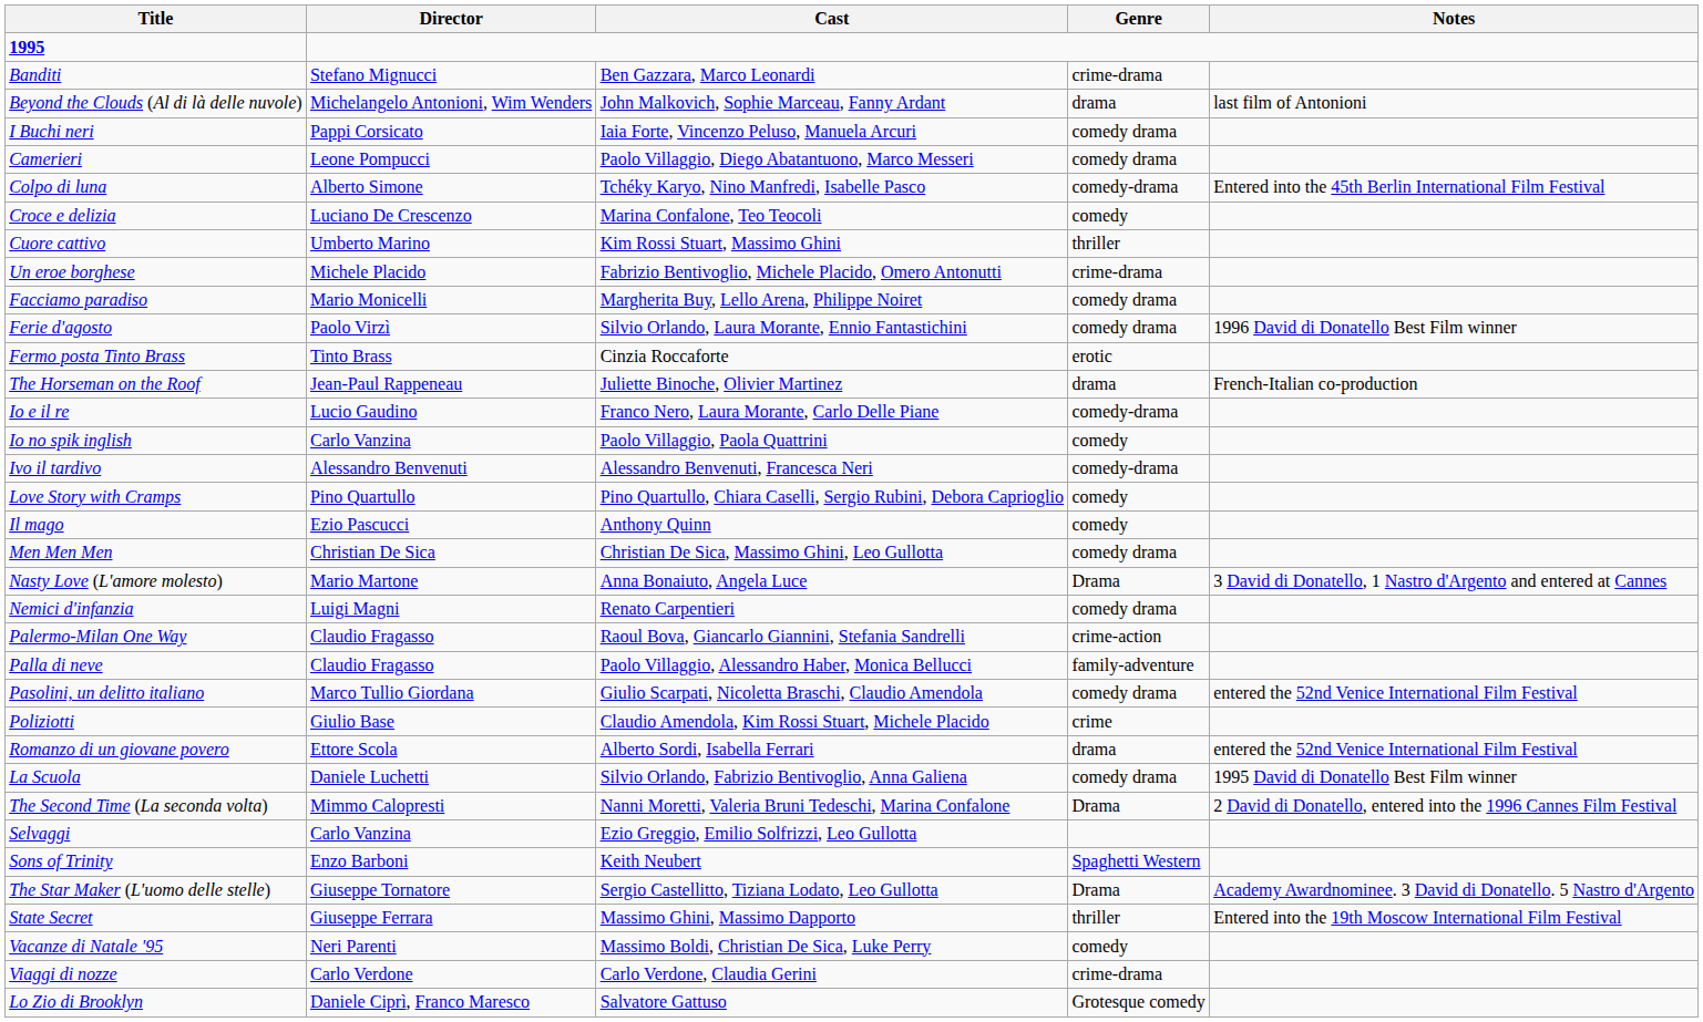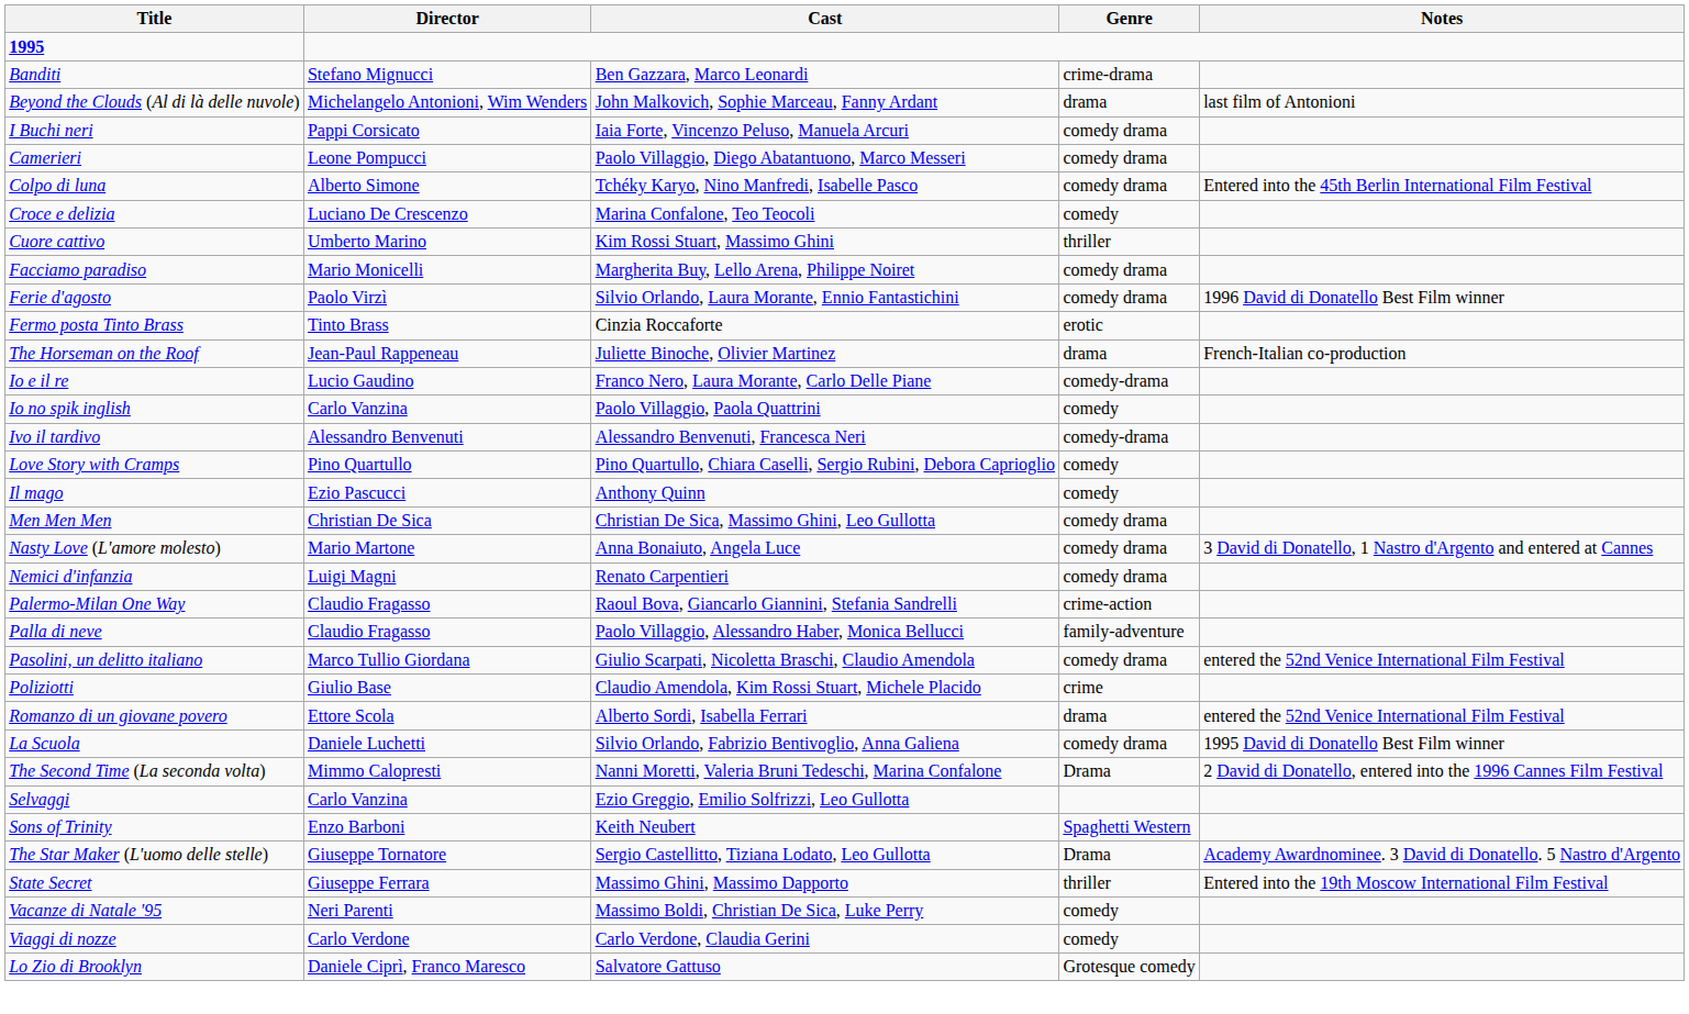 <table class="wikitable">
 <tr>
 <th>Title</th>
 <th>Director</th>
 <th>Cast</th>
 <th>Genre</th>
 <th>Notes</th>
 </tr>
 <tr>
 <td><strong><a href='#'>1995</a></strong></td>
 </tr>
 <tr>
 <td><em><a href='#'>Banditi</a></em></td>
 <td><a href='#'>Stefano Mignucci</a></td>
 <td><a href='#'>Ben Gazzara</a>, <a href='#'>Marco Leonardi</a></td>
 <td>crime-drama</td>
 <td></td>
 </tr>
 <tr>
 <td><em><a href='#'>Beyond the Clouds</a></em> (<em>Al di là delle nuvole</em>)</td>
 <td><a href='#'>Michelangelo Antonioni</a>, <a href='#'>Wim Wenders</a></td>
 <td><a href='#'>John Malkovich</a>, <a href='#'>Sophie Marceau</a>, <a href='#'>Fanny Ardant</a></td>
 <td>drama</td>
 <td>last film of Antonioni</td>
 </tr>
 <tr>
 <td><em><a href='#'>I Buchi neri</a></em></td>
 <td><a href='#'>Pappi Corsicato</a></td>
 <td><a href='#'>Iaia Forte</a>, <a href='#'>Vincenzo Peluso</a>,  <a href='#'>Manuela Arcuri</a></td>
 <td>comedy drama</td>
 <td></td>
 </tr>
 <tr>
 <td><em><a href='#'>Camerieri</a></em></td>
 <td><a href='#'>Leone Pompucci</a></td>
 <td><a href='#'>Paolo Villaggio</a>, <a href='#'>Diego Abatantuono</a>, <a href='#'>Marco Messeri</a></td>
 <td>comedy drama</td>
 <td></td>
 </tr>
 <tr>
 <td><em><a href='#'>Colpo di luna</a></em></td>
 <td><a href='#'>Alberto Simone</a></td>
 <td><a href='#'>Tchéky Karyo</a>, <a href='#'>Nino Manfredi</a>, <a href='#'>Isabelle Pasco</a></td>
-<td>comedy-drama</td>
+<td>comedy drama</td>
 <td>Entered into the <a href='#'>45th Berlin International Film Festival</a></td>
 </tr>
 <tr>
 <td><em><a href='#'>Croce e delizia</a></em></td>
 <td><a href='#'>Luciano De Crescenzo</a></td>
 <td><a href='#'>Marina Confalone</a>, <a href='#'>Teo Teocoli</a></td>
 <td>comedy</td>
 <td></td>
 </tr>
 <tr>
 <td><em><a href='#'>Cuore cattivo</a></em></td>
 <td><a href='#'>Umberto Marino</a></td>
 <td><a href='#'>Kim Rossi Stuart</a>, <a href='#'>Massimo Ghini</a></td>
 <td>thriller</td>
-<td></td>
-</tr>
-<tr>
-<td><em><a href='#'>Un eroe borghese</a></em></td>
-<td><a href='#'>Michele Placido</a></td>
-<td><a href='#'>Fabrizio Bentivoglio</a>, <a href='#'>Michele Placido</a>, <a href='#'>Omero Antonutti</a></td>
-<td>crime-drama</td>
 <td></td>
 </tr>
 <tr>
 <td><em><a href='#'>Facciamo paradiso</a></em></td>
 <td><a href='#'>Mario Monicelli</a></td>
 <td><a href='#'>Margherita Buy</a>, <a href='#'>Lello Arena</a>, <a href='#'>Philippe Noiret</a></td>
 <td>comedy drama</td>
 <td></td>
 </tr>
 <tr>
 <td><em><a href='#'>Ferie d'agosto</a></em></td>
 <td><a href='#'>Paolo Virzì</a></td>
 <td><a href='#'>Silvio Orlando</a>, <a href='#'>Laura Morante</a>, <a href='#'>Ennio Fantastichini</a></td>
 <td>comedy drama</td>
 <td>1996 <a href='#'>David di Donatello</a> Best Film winner</td>
 </tr>
 <tr>
 <td><em><a href='#'>Fermo posta Tinto Brass</a></em></td>
 <td><a href='#'>Tinto Brass</a></td>
 <td>Cinzia Roccaforte</td>
 <td>erotic</td>
 <td></td>
 </tr>
 <tr>
 <td><em><a href='#'>The Horseman on the Roof</a></em></td>
 <td><a href='#'>Jean-Paul Rappeneau</a></td>
 <td><a href='#'>Juliette Binoche</a>, <a href='#'>Olivier Martinez</a></td>
 <td>drama</td>
 <td>French-Italian co-production</td>
 </tr>
 <tr>
 <td><em><a href='#'>Io e il re </a></em></td>
 <td><a href='#'>Lucio Gaudino</a></td>
 <td><a href='#'>Franco Nero</a>, <a href='#'>Laura Morante</a>, <a href='#'>Carlo Delle Piane</a></td>
 <td>comedy-drama</td>
 <td></td>
 </tr>
 <tr>
 <td><em><a href='#'>Io no spik inglish</a></em></td>
 <td><a href='#'>Carlo Vanzina</a></td>
 <td><a href='#'>Paolo Villaggio</a>, <a href='#'>Paola Quattrini</a></td>
 <td>comedy</td>
 <td></td>
 </tr>
 <tr>
 <td><em><a href='#'>Ivo il tardivo</a></em></td>
 <td><a href='#'>Alessandro Benvenuti</a></td>
 <td><a href='#'>Alessandro Benvenuti</a>, <a href='#'>Francesca Neri</a></td>
 <td>comedy-drama</td>
 <td></td>
 </tr>
 <tr>
 <td><em><a href='#'>Love Story with Cramps</a></em></td>
 <td><a href='#'>Pino Quartullo</a></td>
 <td><a href='#'>Pino Quartullo</a>, <a href='#'>Chiara Caselli</a>, <a href='#'>Sergio Rubini</a>, <a href='#'>Debora Caprioglio</a></td>
 <td>comedy</td>
 <td></td>
 </tr>
 <tr>
 <td><em><a href='#'>Il mago</a></em></td>
 <td><a href='#'>Ezio Pascucci</a></td>
 <td><a href='#'>Anthony Quinn</a></td>
 <td>comedy</td>
 <td></td>
 </tr>
 <tr>
 <td><em><a href='#'>Men Men Men</a></em></td>
 <td><a href='#'>Christian De Sica</a></td>
 <td><a href='#'>Christian De Sica</a>, <a href='#'>Massimo Ghini</a>, <a href='#'>Leo Gullotta</a></td>
 <td>comedy drama</td>
 <td></td>
 </tr>
 <tr>
 <td><em><a href='#'>Nasty Love</a></em> (<em>L'amore molesto</em>)</td>
 <td><a href='#'>Mario Martone</a></td>
 <td><a href='#'>Anna Bonaiuto</a>, <a href='#'>Angela Luce</a></td>
-<td>Drama</td>
+<td>comedy drama</td>
 <td>3 <a href='#'>David di Donatello</a>, 1 <a href='#'>Nastro d'Argento</a> and entered at <a href='#'>Cannes</a></td>
 </tr>
 <tr>
 <td><em><a href='#'>Nemici d'infanzia</a></em></td>
 <td><a href='#'>Luigi Magni</a></td>
 <td><a href='#'>Renato Carpentieri</a></td>
 <td>comedy drama</td>
 <td></td>
 </tr>
 <tr>
 <td><em><a href='#'>Palermo-Milan One Way</a></em></td>
 <td><a href='#'>Claudio Fragasso</a></td>
 <td><a href='#'>Raoul Bova</a>, <a href='#'>Giancarlo Giannini</a>, <a href='#'>Stefania Sandrelli</a></td>
 <td>crime-action</td>
 <td></td>
 </tr>
 <tr>
 <td><em><a href='#'>Palla di neve</a></em></td>
 <td><a href='#'>Claudio Fragasso</a></td>
 <td><a href='#'>Paolo Villaggio</a>, <a href='#'>Alessandro Haber</a>, <a href='#'>Monica Bellucci</a></td>
 <td>family-adventure</td>
 <td></td>
 </tr>
 <tr>
 <td><em><a href='#'>Pasolini, un delitto italiano</a></em></td>
 <td><a href='#'>Marco Tullio Giordana</a></td>
 <td><a href='#'>Giulio Scarpati</a>, <a href='#'>Nicoletta Braschi</a>, <a href='#'>Claudio Amendola</a></td>
 <td>comedy drama</td>
 <td>entered the <a href='#'>52nd Venice International Film Festival</a></td>
 </tr>
 <tr>
 <td><em><a href='#'>Poliziotti</a></em></td>
 <td><a href='#'>Giulio Base</a></td>
 <td><a href='#'>Claudio Amendola</a>, <a href='#'>Kim Rossi Stuart</a>, <a href='#'>Michele Placido</a></td>
 <td>crime</td>
 <td></td>
 </tr>
 <tr>
 <td><em><a href='#'>Romanzo di un giovane povero</a></em></td>
 <td><a href='#'>Ettore Scola</a></td>
 <td><a href='#'>Alberto Sordi</a>, <a href='#'>Isabella Ferrari</a></td>
 <td>drama</td>
 <td>entered the <a href='#'>52nd Venice International Film Festival</a></td>
 </tr>
 <tr>
 <td><em><a href='#'>La Scuola</a></em></td>
 <td><a href='#'>Daniele Luchetti</a></td>
 <td><a href='#'>Silvio Orlando</a>, <a href='#'>Fabrizio Bentivoglio</a>, <a href='#'>Anna Galiena</a></td>
 <td>comedy drama</td>
 <td>1995 <a href='#'>David di Donatello</a> Best Film winner</td>
 </tr>
 <tr>
 <td><em><a href='#'>The Second Time</a></em> (<em>La seconda volta</em>)</td>
 <td><a href='#'>Mimmo Calopresti</a></td>
 <td><a href='#'>Nanni Moretti</a>, <a href='#'>Valeria Bruni Tedeschi</a>, <a href='#'>Marina Confalone</a></td>
 <td>Drama</td>
 <td>2 <a href='#'>David di Donatello</a>, entered into the <a href='#'>1996 Cannes Film Festival</a></td>
 </tr>
 <tr>
 <td><em><a href='#'>Selvaggi</a></em></td>
 <td><a href='#'>Carlo Vanzina</a></td>
 <td><a href='#'>Ezio Greggio</a>, <a href='#'>Emilio Solfrizzi</a>, <a href='#'>Leo Gullotta</a></td>
 <td></td>
 </tr>
 <tr>
 <td><em><a href='#'>Sons of Trinity</a></em></td>
 <td><a href='#'>Enzo Barboni</a></td>
 <td><a href='#'>Keith Neubert</a></td>
 <td><a href='#'>Spaghetti Western</a></td>
 <td></td>
 </tr>
 <tr>
 <td><em><a href='#'>The Star Maker</a></em> (<em>L'uomo delle stelle</em>)</td>
 <td><a href='#'>Giuseppe Tornatore</a></td>
 <td><a href='#'>Sergio Castellitto</a>, <a href='#'>Tiziana Lodato</a>, <a href='#'>Leo Gullotta</a></td>
 <td>Drama</td>
 <td><a href='#'>Academy Awardnominee</a>. 3 <a href='#'>David di Donatello</a>. 5 <a href='#'>Nastro d'Argento</a></td>
 </tr>
 <tr>
 <td><em><a href='#'>State Secret</a></em></td>
 <td><a href='#'>Giuseppe Ferrara</a></td>
 <td><a href='#'>Massimo Ghini</a>, <a href='#'>Massimo Dapporto</a></td>
 <td>thriller</td>
 <td>Entered into the <a href='#'>19th Moscow International Film Festival</a></td>
 </tr>
 <tr>
 <td><em><a href='#'>Vacanze di Natale '95</a></em></td>
 <td><a href='#'>Neri Parenti</a></td>
 <td><a href='#'>Massimo Boldi</a>, <a href='#'>Christian De Sica</a>, <a href='#'>Luke Perry</a></td>
 <td>comedy</td>
 <td></td>
 </tr>
 <tr>
 <td><em><a href='#'>Viaggi di nozze</a></em></td>
 <td><a href='#'>Carlo Verdone</a></td>
 <td><a href='#'>Carlo Verdone</a>, <a href='#'>Claudia Gerini</a></td>
-<td>crime-drama</td>
+<td>comedy</td>
 <td></td>
 </tr>
 <tr>
 <td><em><a href='#'>Lo Zio di Brooklyn</a></em></td>
 <td><a href='#'>Daniele Ciprì</a>, <a href='#'>Franco Maresco</a></td>
 <td><a href='#'>Salvatore Gattuso</a></td>
 <td>Grotesque comedy</td>
 <td></td>
 </tr>
 <tr>
 </tr>
 </table>
